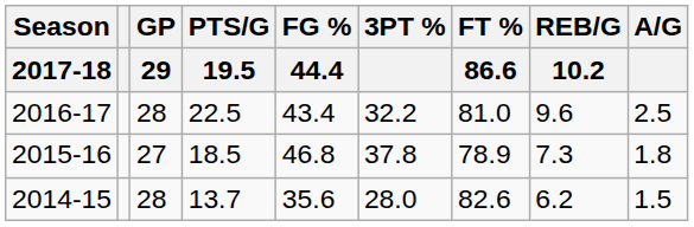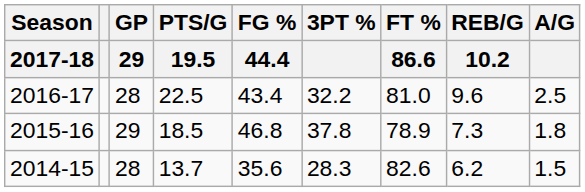 <table class="wikitable">
 <tr>
 <th>Season</th>
 <th></th>
 <th>GP</th>
 <th>PTS/G</th>
 <th>FG %</th>
 <th>3PT %</th>
 <th>FT %</th>
 <th>REB/G</th>
 <th>A/G</th>
 </tr>
 <tr>
 <th>2017-18</th>
 <th></th>
 <th>29</th>
 <th>19.5</th>
 <th>44.4</th>
 <th></th>
 <th>86.6</th>
 <th>10.2</th>
 <th></th>
 </tr>
 <tr>
 <td>2016-17</td>
 <td></td>
 <td>28</td>
 <td>22.5</td>
 <td>43.4</td>
 <td>32.2</td>
 <td>81.0</td>
 <td>9.6</td>
 <td>2.5</td>
 </tr>
 <tr>
 <td>2015-16</td>
 <td></td>
-<td>27</td>
+<td>29</td>
 <td>18.5</td>
 <td>46.8</td>
 <td>37.8</td>
 <td>78.9</td>
 <td>7.3</td>
 <td>1.8</td>
 </tr>
 <tr>
 <td>2014-15</td>
 <td></td>
 <td>28</td>
 <td>13.7</td>
 <td>35.6</td>
-<td>28.0</td>
+<td>28.3</td>
 <td>82.6</td>
 <td>6.2</td>
 <td>1.5</td>
 </tr>
 </table>
